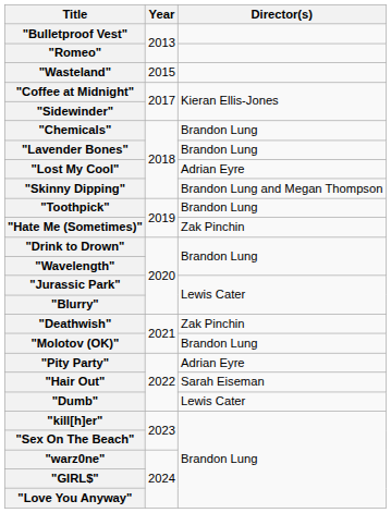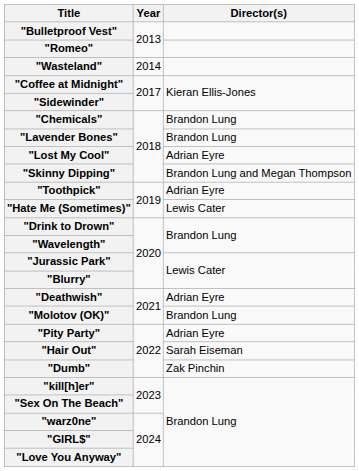 <table class="wikitable plainrowheaders">
 <tr>
 <th>Title</th>
 <th>Year</th>
 <th>Director(s)</th>
 </tr>
 <tr>
 <th scope="row">"Bulletproof Vest"</th>
 <td rowspan="2">2013</td>
 <td></td>
 </tr>
 <tr>
 <th scope="row">"Romeo"</th>
 <td></td>
 </tr>
 <tr>
 <th scope="row">"Wasteland"</th>
-<td>2015</td>
+<td>2014</td>
 <td></td>
 </tr>
 <tr>
 <th scope="row">"Coffee at Midnight"</th>
 <td rowspan="2">2017</td>
 <td rowspan="2">Kieran Ellis-Jones</td>
 </tr>
 <tr>
 <th scope="row">"Sidewinder"</th>
 </tr>
 <tr>
 <th scope="row">"Chemicals"</th>
 <td rowspan="4">2018</td>
 <td>Brandon Lung</td>
 </tr>
 <tr>
 <th scope="row">"Lavender Bones"</th>
 <td>Brandon Lung</td>
 </tr>
 <tr>
 <th scope="row">"Lost My Cool"</th>
 <td>Adrian Eyre</td>
 </tr>
 <tr>
 <th scope="row">"Skinny Dipping"</th>
 <td>Brandon Lung and Megan Thompson</td>
 </tr>
 <tr>
 <th scope="row">"Toothpick"</th>
 <td rowspan="2">2019</td>
-<td>Brandon Lung</td>
+<td>Adrian Eyre</td>
 </tr>
 <tr>
 <th scope="row">"Hate Me (Sometimes)"</th>
-<td>Zak Pinchin</td>
+<td>Lewis Cater</td>
 </tr>
 <tr>
 <th scope="row">"Drink to Drown"</th>
 <td rowspan="4">2020</td>
 <td rowspan="2">Brandon Lung</td>
 </tr>
 <tr>
 <th scope="row">"Wavelength"</th>
 </tr>
 <tr>
 <th scope="row">"Jurassic Park"</th>
 <td rowspan="2">Lewis Cater</td>
 </tr>
 <tr>
 <th scope="row">"Blurry"</th>
 </tr>
 <tr>
 <th scope="row">"Deathwish"<br></th>
 <td rowspan="2">2021</td>
-<td>Zak Pinchin</td>
+<td>Adrian Eyre</td>
 </tr>
 <tr>
 <th scope="row">"Molotov (OK)"</th>
 <td>Brandon Lung</td>
 </tr>
 <tr>
 <th scope="row">"Pity Party"<br></th>
 <td rowspan="3">2022</td>
 <td>Adrian Eyre</td>
 </tr>
 <tr>
 <th scope="row">"Hair Out"</th>
 <td>Sarah Eiseman</td>
 </tr>
 <tr>
 <th scope="row">"Dumb"</th>
-<td>Lewis Cater</td>
+<td>Zak Pinchin</td>
 </tr>
 <tr>
 <th scope="row">"kill[h]er"</th>
 <td rowspan="2">2023</td>
 <td rowspan="5">Brandon Lung</td>
 </tr>
 <tr>
 <th scope="row">"Sex On The Beach"</th>
 </tr>
 <tr>
 <th scope="row">"warz0ne"</th>
 <td rowspan="3">2024</td>
 </tr>
 <tr>
 <th scope="row">"GIRL$"</th>
 </tr>
 <tr>
 <th scope="row">"Love You Anyway"</th>
 </tr>
 </table>
